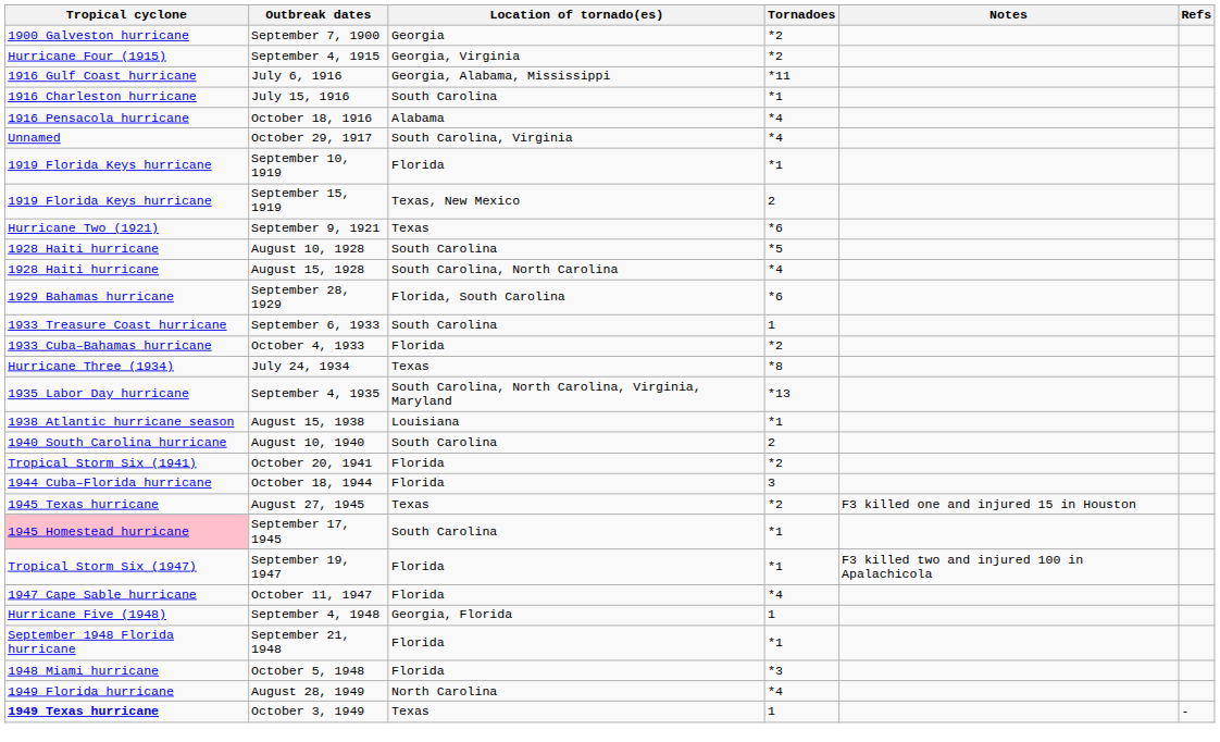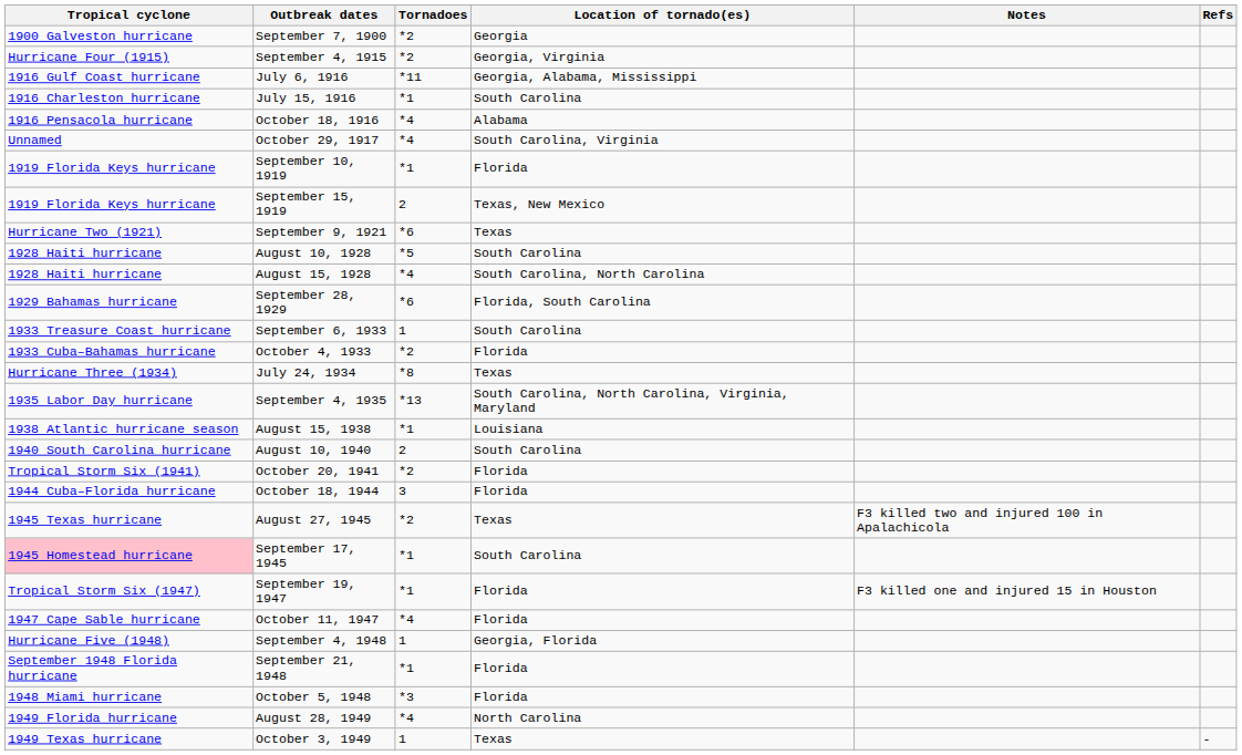 <table class="wikitable">
 <tr>
 <th>Tropical cyclone</th>
 <th>Outbreak dates</th>
+<th>Tornadoes</th>
 <th>Location of tornado(es)</th>
-<th>Tornadoes</th>
 <th>Notes</th>
 <th>Refs</th>
 </tr>
 <tr>
 <td><a href='#'>1900 Galveston hurricane</a></td>
 <td>September 7, 1900</td>
+<td>*2</td>
 <td>Georgia</td>
-<td>*2</td>
 <td></td>
 <td></td>
 </tr>
 <tr>
 <td><a href='#'>Hurricane Four (1915)</a></td>
 <td>September 4, 1915</td>
+<td>*2</td>
 <td>Georgia, Virginia</td>
-<td>*2</td>
 <td></td>
 <td></td>
 </tr>
 <tr>
 <td><a href='#'>1916 Gulf Coast hurricane</a></td>
 <td>July 6, 1916</td>
+<td>*11</td>
 <td>Georgia, Alabama, Mississippi</td>
-<td>*11</td>
 <td></td>
 <td></td>
 </tr>
 <tr>
 <td><a href='#'>1916 Charleston hurricane</a></td>
 <td>July 15, 1916</td>
+<td>*1</td>
 <td>South Carolina</td>
-<td>*1</td>
 <td></td>
 <td></td>
 </tr>
 <tr>
 <td><a href='#'>1916 Pensacola hurricane</a></td>
 <td>October 18, 1916</td>
+<td>*4</td>
 <td>Alabama</td>
-<td>*4</td>
 <td></td>
 <td></td>
 </tr>
 <tr>
 <td><a href='#'>Unnamed</a></td>
 <td>October 29, 1917</td>
+<td>*4</td>
 <td>South Carolina, Virginia</td>
-<td>*4</td>
 <td></td>
 <td></td>
 </tr>
 <tr>
 <td><a href='#'>1919 Florida Keys hurricane</a></td>
 <td>September 10, 1919</td>
+<td>*1</td>
 <td>Florida</td>
-<td>*1</td>
 <td></td>
 <td></td>
 </tr>
 <tr>
 <td><a href='#'>1919 Florida Keys hurricane</a></td>
 <td>September 15, 1919</td>
+<td>2</td>
 <td>Texas, New Mexico</td>
-<td>2</td>
 <td></td>
 <td></td>
 </tr>
 <tr>
 <td><a href='#'>Hurricane Two (1921)</a></td>
 <td>September 9, 1921</td>
+<td>*6</td>
 <td>Texas</td>
-<td>*6</td>
 <td></td>
 <td></td>
 </tr>
 <tr>
 <td><a href='#'>1928 Haiti hurricane</a></td>
 <td>August 10, 1928</td>
+<td>*5</td>
 <td>South Carolina</td>
-<td>*5</td>
 <td></td>
 <td></td>
 </tr>
 <tr>
 <td><a href='#'>1928 Haiti hurricane</a></td>
 <td>August 15, 1928</td>
+<td>*4</td>
 <td>South Carolina, North Carolina</td>
-<td>*4</td>
 <td></td>
 <td></td>
 </tr>
 <tr>
 <td><a href='#'>1929 Bahamas hurricane</a></td>
 <td>September 28, 1929</td>
+<td>*6</td>
 <td>Florida, South Carolina</td>
-<td>*6</td>
 <td></td>
 <td></td>
 </tr>
 <tr>
 <td><a href='#'>1933 Treasure Coast hurricane</a></td>
 <td>September 6, 1933</td>
+<td>1</td>
 <td>South Carolina</td>
-<td>1</td>
 <td></td>
 <td></td>
 </tr>
 <tr>
 <td><a href='#'>1933 Cuba–Bahamas hurricane</a></td>
 <td>October 4, 1933</td>
+<td>*2</td>
 <td>Florida</td>
-<td>*2</td>
 <td></td>
 <td></td>
 </tr>
 <tr>
 <td><a href='#'>Hurricane Three (1934)</a></td>
 <td>July 24, 1934</td>
+<td>*8</td>
 <td>Texas</td>
-<td>*8</td>
 <td></td>
 <td></td>
 </tr>
 <tr>
 <td><a href='#'>1935 Labor Day hurricane</a></td>
 <td>September 4, 1935</td>
+<td>*13</td>
 <td>South Carolina, North Carolina, Virginia, Maryland</td>
-<td>*13</td>
 <td></td>
 <td></td>
 </tr>
 <tr>
 <td><a href='#'>1938 Atlantic hurricane season</a></td>
 <td>August 15, 1938</td>
+<td>*1</td>
 <td>Louisiana</td>
-<td>*1</td>
 <td></td>
 <td></td>
 </tr>
 <tr>
 <td><a href='#'>1940 South Carolina hurricane</a></td>
 <td>August 10, 1940</td>
+<td>2</td>
 <td>South Carolina</td>
-<td>2</td>
 <td></td>
 <td></td>
 </tr>
 <tr>
 <td><a href='#'>Tropical Storm Six (1941)</a></td>
 <td>October 20, 1941</td>
+<td>*2</td>
 <td>Florida</td>
-<td>*2</td>
 <td></td>
 <td></td>
 </tr>
 <tr>
 <td><a href='#'>1944 Cuba–Florida hurricane</a></td>
 <td>October 18, 1944</td>
+<td>3</td>
 <td>Florida</td>
-<td>3</td>
 <td></td>
 <td></td>
 </tr>
 <tr>
 <td><a href='#'>1945 Texas hurricane</a></td>
 <td>August 27, 1945</td>
+<td>*2</td>
 <td>Texas</td>
-<td>*2</td>
-<td>F3 killed one and injured 15 in Houston</td>
+<td>F3 killed two and injured 100 in Apalachicola</td>
 <td></td>
 </tr>
 <tr>
 <td style="background: pink;"><a href='#'>1945 Homestead hurricane</a></td>
 <td>September 17, 1945</td>
+<td>*1</td>
 <td>South Carolina</td>
-<td>*1</td>
 <td></td>
 <td></td>
 </tr>
 <tr>
 <td><a href='#'>Tropical Storm Six (1947)</a></td>
 <td>September 19, 1947</td>
+<td>*1</td>
 <td>Florida</td>
-<td>*1</td>
-<td>F3 killed two and injured 100 in Apalachicola</td>
+<td>F3 killed one and injured 15 in Houston</td>
 <td></td>
 </tr>
 <tr>
 <td><a href='#'>1947 Cape Sable hurricane</a></td>
 <td>October 11, 1947</td>
+<td>*4</td>
 <td>Florida</td>
-<td>*4</td>
 <td></td>
 <td></td>
 </tr>
 <tr>
 <td><a href='#'>Hurricane Five (1948)</a></td>
 <td>September 4, 1948</td>
+<td>1</td>
 <td>Georgia, Florida</td>
-<td>1</td>
 <td></td>
 <td></td>
 </tr>
 <tr>
 <td><a href='#'>September 1948 Florida hurricane</a></td>
 <td>September 21, 1948</td>
+<td>*1</td>
 <td>Florida</td>
-<td>*1</td>
 <td></td>
 <td></td>
 </tr>
 <tr>
 <td><a href='#'>1948 Miami hurricane</a></td>
 <td>October 5, 1948</td>
+<td>*3</td>
 <td>Florida</td>
-<td>*3</td>
 <td></td>
 <td></td>
 </tr>
 <tr>
 <td><a href='#'>1949 Florida hurricane</a></td>
 <td>August 28, 1949</td>
+<td>*4</td>
 <td>North Carolina</td>
-<td>*4</td>
 <td></td>
 <td></td>
 </tr>
 <tr>
-<td><strong><a href='#'>1949 Texas hurricane</a></strong></td>
+<td><a href='#'>1949 Texas hurricane</a></td>
 <td>October 3, 1949</td>
+<td>1</td>
 <td>Texas</td>
-<td>1</td>
 <td></td>
 <td>-</td>
 </tr>
 </table>
